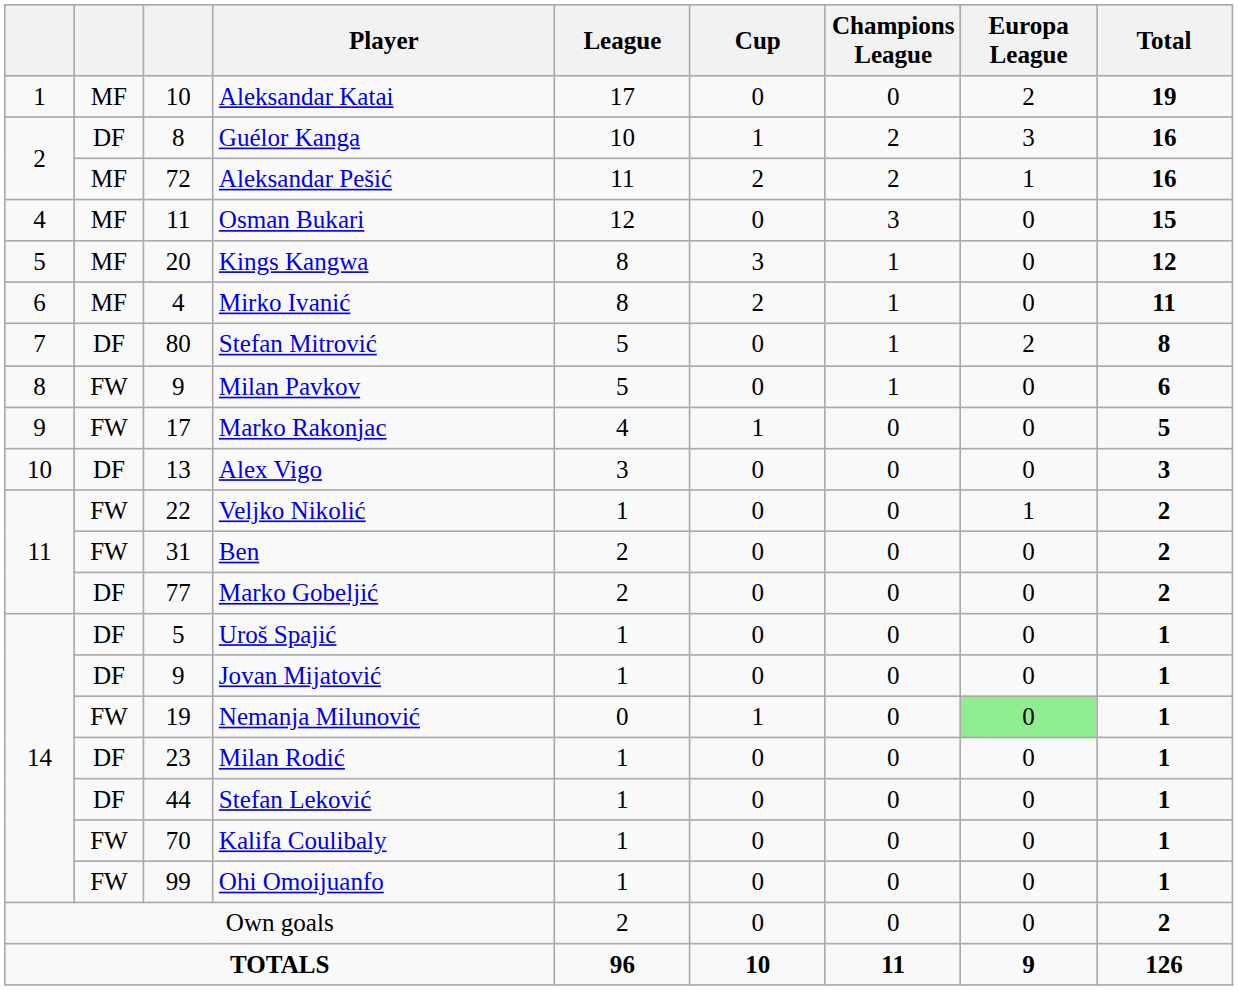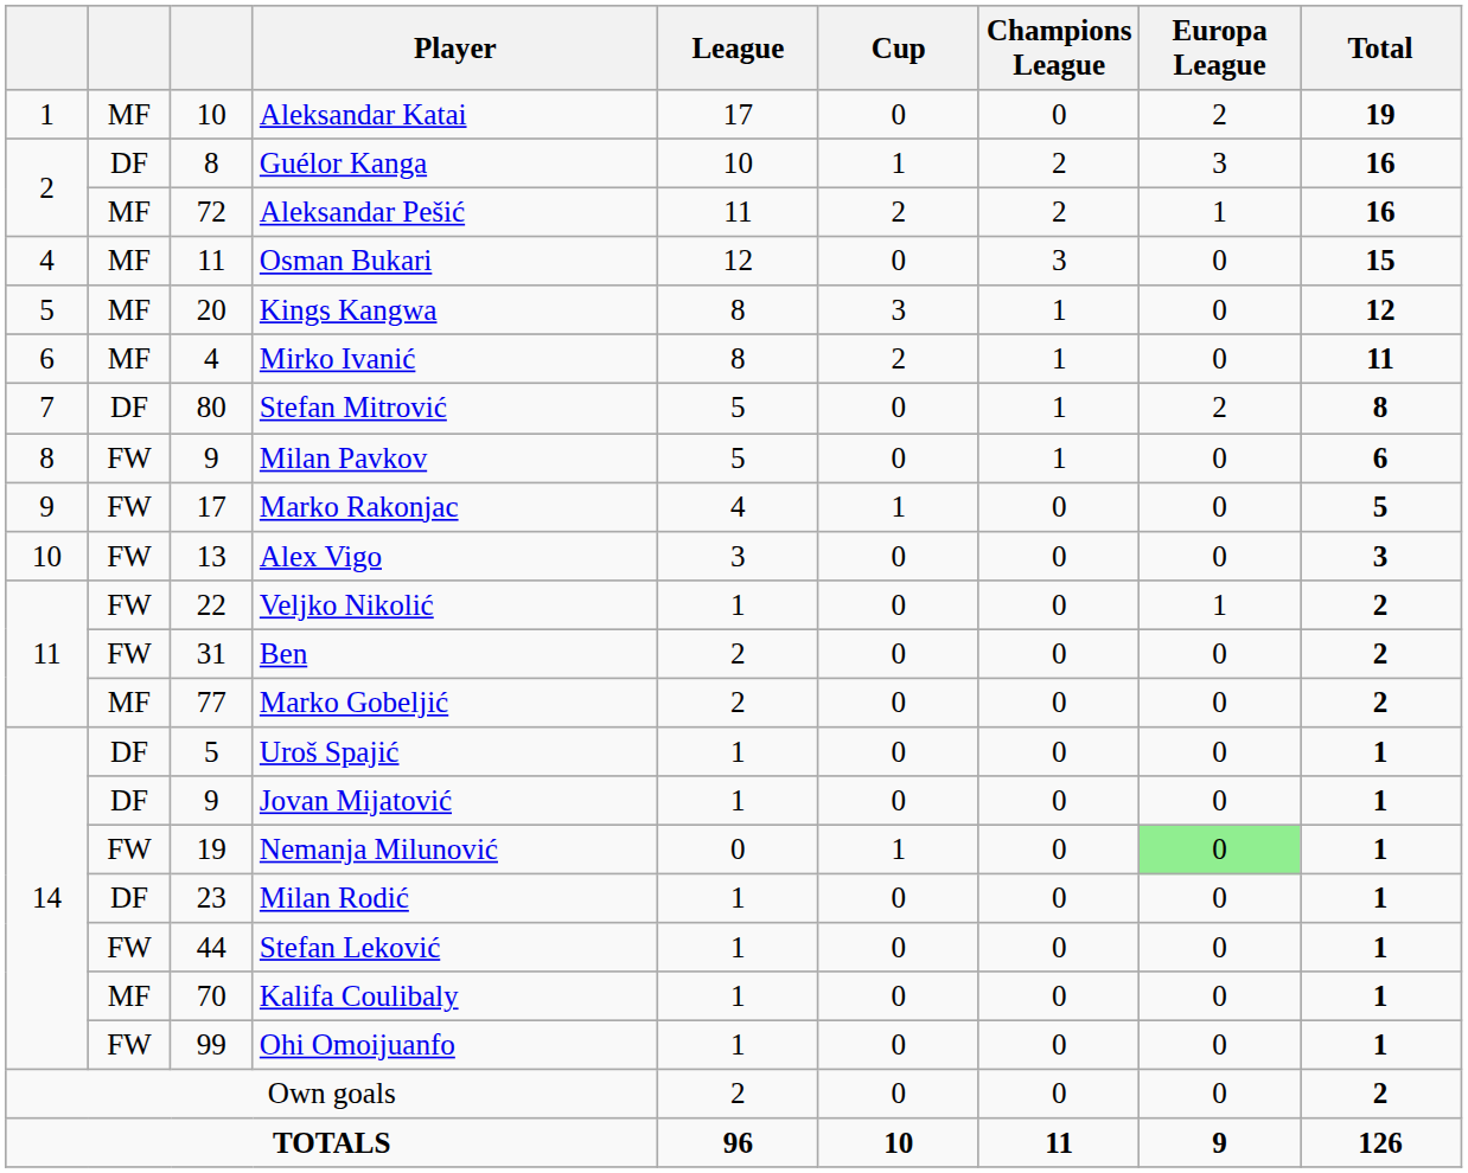 <table class="wikitable" style="font-size: 95%; text-align: center;">
 <tr>
 <th width=35></th>
 <th width=35></th>
 <th width=35></th>
 <th width=200>Player</th>
 <th width=75>League</th>
 <th width=75>Cup</th>
 <th width=75>Champions League</th>
 <th width=75>Europa League</th>
 <th width=75>Total</th>
 </tr>
 <tr>
 <td>1</td>
 <td>MF</td>
 <td>10</td>
 <td align=left> <a href='#'>Aleksandar Katai</a></td>
 <td>17</td>
 <td>0</td>
 <td>0</td>
 <td>2</td>
 <td><strong>19</strong></td>
 </tr>
 <tr>
 <td rowspan=2>2</td>
 <td>DF</td>
 <td>8</td>
 <td align=left> <a href='#'>Guélor Kanga</a></td>
 <td>10</td>
 <td>1</td>
 <td>2</td>
 <td>3</td>
 <td><strong>16</strong></td>
 </tr>
 <tr>
 <td>MF</td>
 <td>72</td>
 <td align=left> <a href='#'>Aleksandar Pešić</a></td>
 <td>11</td>
 <td>2</td>
 <td>2</td>
 <td>1</td>
 <td><strong>16</strong></td>
 </tr>
 <tr>
 <td>4</td>
 <td>MF</td>
 <td>11</td>
 <td align=left> <a href='#'>Osman Bukari</a></td>
 <td>12</td>
 <td>0</td>
 <td>3</td>
 <td>0</td>
 <td><strong>15</strong></td>
 </tr>
 <tr>
 <td>5</td>
 <td>MF</td>
 <td>20</td>
 <td align=left> <a href='#'>Kings Kangwa</a></td>
 <td>8</td>
 <td>3</td>
 <td>1</td>
 <td>0</td>
 <td><strong>12</strong></td>
 </tr>
 <tr>
 <td>6</td>
 <td>MF</td>
 <td>4</td>
 <td align=left> <a href='#'>Mirko Ivanić</a></td>
 <td>8</td>
 <td>2</td>
 <td>1</td>
 <td>0</td>
 <td><strong>11</strong></td>
 </tr>
 <tr>
 <td>7</td>
 <td>DF</td>
 <td>80</td>
 <td align=left> <a href='#'>Stefan Mitrović</a></td>
 <td>5</td>
 <td>0</td>
 <td>1</td>
 <td>2</td>
 <td><strong>8</strong></td>
 </tr>
 <tr>
 <td>8</td>
 <td>FW</td>
 <td>9</td>
 <td align=left> <a href='#'>Milan Pavkov</a></td>
 <td>5</td>
 <td>0</td>
 <td>1</td>
 <td>0</td>
 <td><strong>6</strong></td>
 </tr>
 <tr>
 <td>9</td>
 <td>FW</td>
 <td>17</td>
 <td align=left> <a href='#'>Marko Rakonjac</a></td>
 <td>4</td>
 <td>1</td>
 <td>0</td>
 <td>0</td>
 <td><strong>5</strong></td>
 </tr>
 <tr>
 <td>10</td>
-<td>DF</td>
+<td>FW</td>
 <td>13</td>
 <td align=left> <a href='#'>Alex Vigo</a></td>
 <td>3</td>
 <td>0</td>
 <td>0</td>
 <td>0</td>
 <td><strong>3</strong></td>
 </tr>
 <tr>
 <td rowspan=3>11</td>
 <td>FW</td>
 <td>22</td>
 <td align=left> <a href='#'>Veljko Nikolić</a></td>
 <td>1</td>
 <td>0</td>
 <td>0</td>
 <td>1</td>
 <td><strong>2</strong></td>
 </tr>
 <tr>
 <td>FW</td>
 <td>31</td>
 <td align=left> <a href='#'>Ben</a></td>
 <td>2</td>
 <td>0</td>
 <td>0</td>
 <td>0</td>
 <td><strong>2</strong></td>
 </tr>
 <tr>
-<td>DF</td>
+<td>MF</td>
 <td>77</td>
 <td align=left> <a href='#'>Marko Gobeljić</a></td>
 <td>2</td>
 <td>0</td>
 <td>0</td>
 <td>0</td>
 <td><strong>2</strong></td>
 </tr>
 <tr>
 <td rowspan=7>14</td>
 <td>DF</td>
 <td>5</td>
 <td align=left> <a href='#'>Uroš Spajić</a></td>
 <td>1</td>
 <td>0</td>
 <td>0</td>
 <td>0</td>
 <td><strong>1</strong></td>
 </tr>
 <tr>
 <td>DF</td>
 <td>9</td>
 <td align=left> <a href='#'>Jovan Mijatović</a></td>
 <td>1</td>
 <td>0</td>
 <td>0</td>
 <td>0</td>
 <td><strong>1</strong></td>
 </tr>
 <tr>
 <td>FW</td>
 <td>19</td>
 <td align=left> <a href='#'>Nemanja Milunović</a></td>
 <td>0</td>
 <td>1</td>
 <td>0</td>
 <td style="background: lightgreen;">0</td>
 <td><strong>1</strong></td>
 </tr>
 <tr>
 <td>DF</td>
 <td>23</td>
 <td align=left> <a href='#'>Milan Rodić</a></td>
 <td>1</td>
 <td>0</td>
 <td>0</td>
 <td>0</td>
 <td><strong>1</strong></td>
 </tr>
 <tr>
-<td>DF</td>
+<td>FW</td>
 <td>44</td>
 <td align=left> <a href='#'>Stefan Leković</a></td>
 <td>1</td>
 <td>0</td>
 <td>0</td>
 <td>0</td>
 <td><strong>1</strong></td>
 </tr>
 <tr>
-<td>FW</td>
+<td>MF</td>
 <td>70</td>
 <td align=left> <a href='#'>Kalifa Coulibaly</a></td>
 <td>1</td>
 <td>0</td>
 <td>0</td>
 <td>0</td>
 <td><strong>1</strong></td>
 </tr>
 <tr>
 <td>FW</td>
 <td>99</td>
 <td align=left> <a href='#'>Ohi Omoijuanfo</a></td>
 <td>1</td>
 <td>0</td>
 <td>0</td>
 <td>0</td>
 <td><strong>1</strong></td>
 </tr>
 <tr>
 <td colspan=4>Own goals</td>
 <td>2</td>
 <td>0</td>
 <td>0</td>
 <td>0</td>
 <td><strong>2</strong></td>
 </tr>
 <tr>
 <td colspan=4><strong>TOTALS</strong></td>
 <td><strong>96</strong></td>
 <td><strong>10</strong></td>
 <td><strong>11</strong></td>
 <td><strong>9</strong></td>
 <td><strong>126</strong></td>
 </tr>
 </table>
